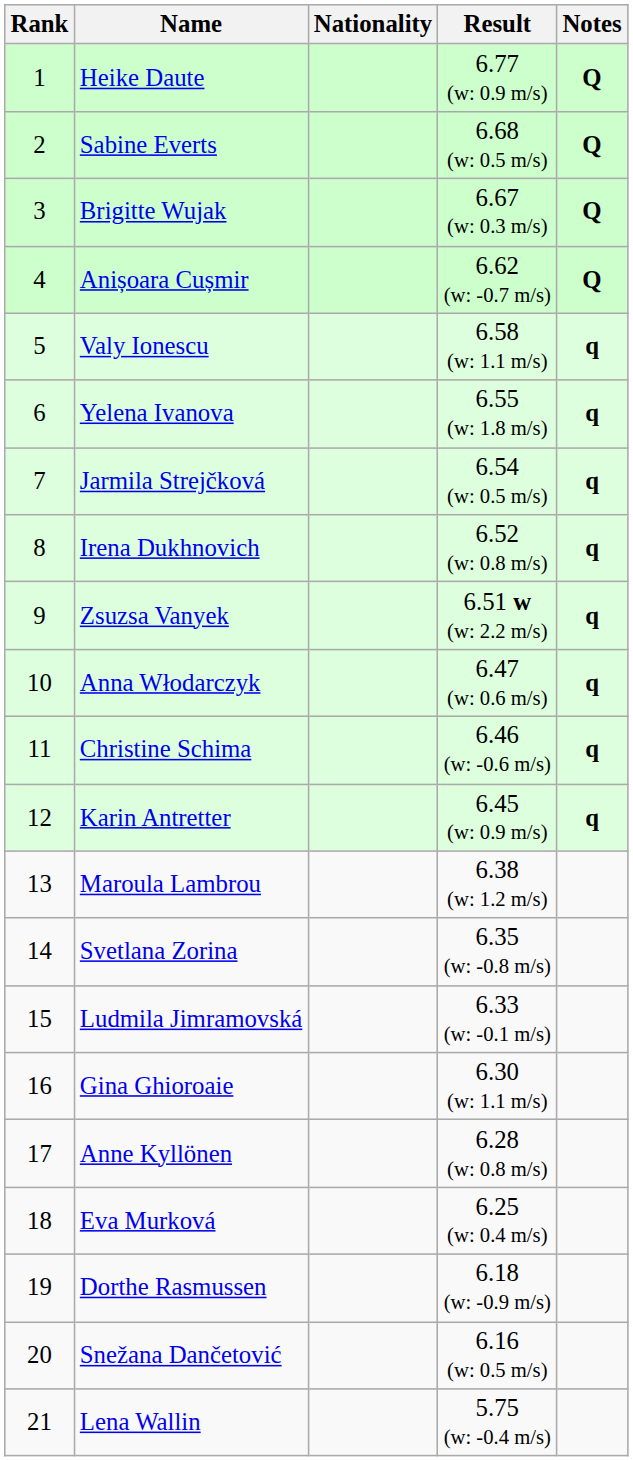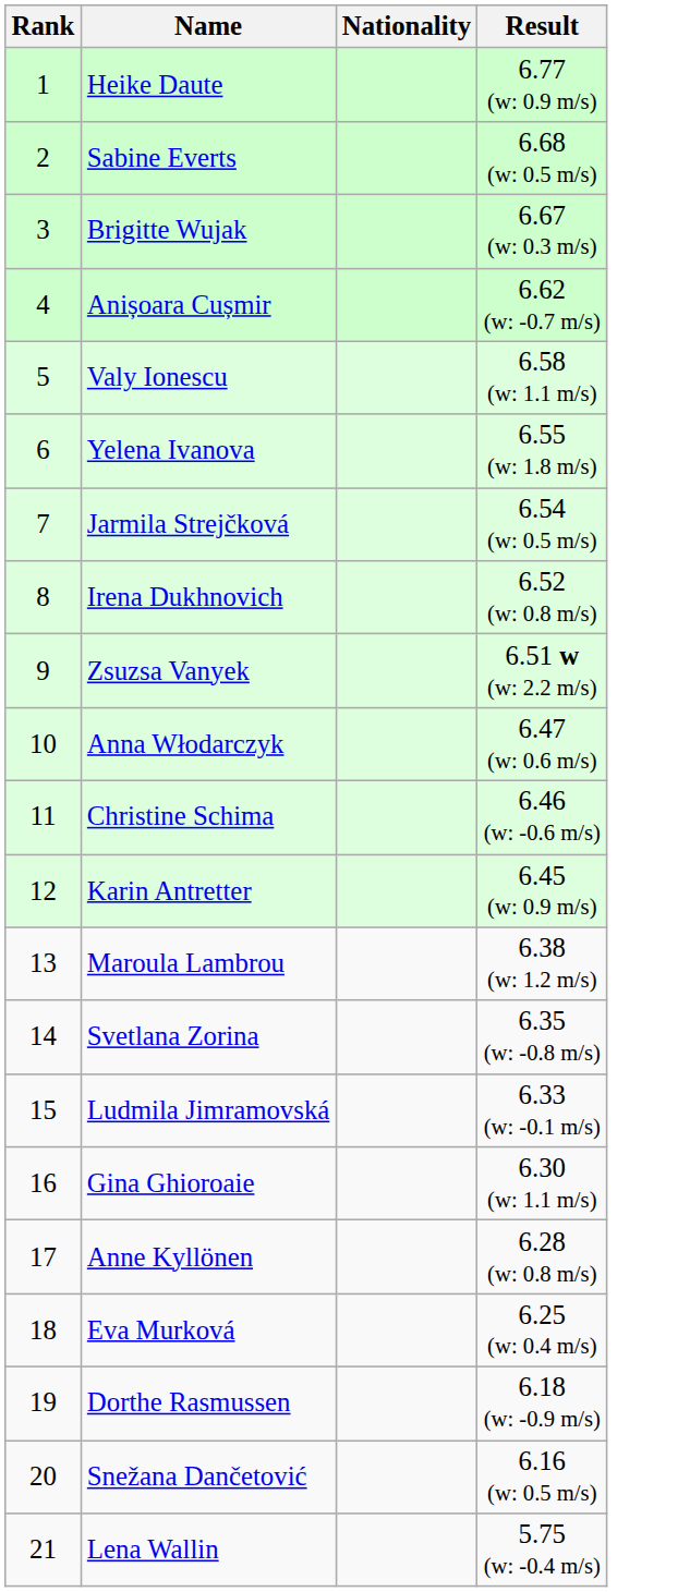 <table class="wikitable sortable" style="text-align:center">
 <tr>
 <th>Rank</th>
 <th>Name</th>
 <th>Nationality</th>
 <th>Result</th>
-<th>Notes</th>
 </tr>
 <tr bgcolor=ccffcc>
 <td>1</td>
 <td align=left><a href='#'>Heike Daute</a></td>
 <td align=left></td>
 <td>6.77<br><small>(w: 0.9 m/s)</small></td>
-<td><strong>Q</strong></td>
 </tr>
 <tr bgcolor=ccffcc>
 <td>2</td>
 <td align=left><a href='#'>Sabine Everts</a></td>
 <td align=left></td>
 <td>6.68<br><small>(w: 0.5 m/s)</small></td>
-<td><strong>Q</strong></td>
 </tr>
 <tr bgcolor=ccffcc>
 <td>3</td>
 <td align=left><a href='#'>Brigitte Wujak</a></td>
 <td align=left></td>
 <td>6.67<br><small>(w: 0.3 m/s)</small></td>
-<td><strong>Q</strong></td>
 </tr>
 <tr bgcolor=ccffcc>
 <td>4</td>
 <td align=left><a href='#'>Anișoara Cușmir</a></td>
 <td align=left></td>
 <td>6.62<br><small>(w: -0.7 m/s)</small></td>
-<td><strong>Q</strong></td>
 </tr>
 <tr bgcolor=ddffdd>
 <td>5</td>
 <td align=left><a href='#'>Valy Ionescu</a></td>
 <td align=left></td>
 <td>6.58<br><small>(w: 1.1 m/s)</small></td>
-<td><strong>q</strong></td>
 </tr>
 <tr bgcolor=ddffdd>
 <td>6</td>
 <td align=left><a href='#'>Yelena Ivanova</a></td>
 <td align=left></td>
 <td>6.55<br><small>(w: 1.8 m/s)</small></td>
-<td><strong>q</strong></td>
 </tr>
 <tr bgcolor=ddffdd>
 <td>7</td>
 <td align=left><a href='#'>Jarmila Strejčková</a></td>
 <td align=left></td>
 <td>6.54<br><small>(w: 0.5 m/s)</small></td>
-<td><strong>q</strong></td>
 </tr>
 <tr bgcolor=ddffdd>
 <td>8</td>
 <td align=left><a href='#'>Irena Dukhnovich</a></td>
 <td align=left></td>
 <td>6.52<br><small>(w: 0.8 m/s)</small></td>
-<td><strong>q</strong></td>
 </tr>
 <tr bgcolor=ddffdd>
 <td>9</td>
 <td align=left><a href='#'>Zsuzsa Vanyek</a></td>
 <td align=left></td>
 <td>6.51 <strong>w</strong><br><small>(w: 2.2 m/s)</small></td>
-<td><strong>q</strong></td>
 </tr>
 <tr bgcolor=ddffdd>
 <td>10</td>
 <td align=left><a href='#'>Anna Włodarczyk</a></td>
 <td align=left></td>
 <td>6.47<br><small>(w: 0.6 m/s)</small></td>
-<td><strong>q</strong></td>
 </tr>
 <tr bgcolor=ddffdd>
 <td>11</td>
 <td align=left><a href='#'>Christine Schima</a></td>
 <td align=left></td>
 <td>6.46<br><small>(w: -0.6 m/s)</small></td>
-<td><strong>q</strong></td>
 </tr>
 <tr bgcolor=ddffdd>
 <td>12</td>
 <td align=left><a href='#'>Karin Antretter</a></td>
 <td align=left></td>
 <td>6.45<br><small>(w: 0.9 m/s)</small></td>
-<td><strong>q</strong></td>
 </tr>
 <tr>
 <td>13</td>
 <td align=left><a href='#'>Maroula Lambrou</a></td>
 <td align=left></td>
 <td>6.38<br><small>(w: 1.2 m/s)</small></td>
-<td></td>
 </tr>
 <tr>
 <td>14</td>
 <td align=left><a href='#'>Svetlana Zorina</a></td>
 <td align=left></td>
 <td>6.35<br><small>(w: -0.8 m/s)</small></td>
-<td></td>
 </tr>
 <tr>
 <td>15</td>
 <td align=left><a href='#'>Ludmila Jimramovská</a></td>
 <td align=left></td>
 <td>6.33<br><small>(w: -0.1 m/s)</small></td>
-<td></td>
 </tr>
 <tr>
 <td>16</td>
 <td align=left><a href='#'>Gina Ghioroaie</a></td>
 <td align=left></td>
 <td>6.30<br><small>(w: 1.1 m/s)</small></td>
-<td></td>
 </tr>
 <tr>
 <td>17</td>
 <td align=left><a href='#'>Anne Kyllönen</a></td>
 <td align=left></td>
 <td>6.28<br><small>(w: 0.8 m/s)</small></td>
-<td></td>
 </tr>
 <tr>
 <td>18</td>
 <td align=left><a href='#'>Eva Murková</a></td>
 <td align=left></td>
 <td>6.25<br><small>(w: 0.4 m/s)</small></td>
-<td></td>
 </tr>
 <tr>
 <td>19</td>
 <td align=left><a href='#'>Dorthe Rasmussen</a></td>
 <td align=left></td>
 <td>6.18<br><small>(w: -0.9 m/s)</small></td>
-<td></td>
 </tr>
 <tr>
 <td>20</td>
 <td align=left><a href='#'>Snežana Dančetović</a></td>
 <td align=left></td>
 <td>6.16<br><small>(w: 0.5 m/s)</small></td>
-<td></td>
 </tr>
 <tr>
 <td>21</td>
 <td align=left><a href='#'>Lena Wallin</a></td>
 <td align=left></td>
 <td>5.75<br><small>(w: -0.4 m/s)</small></td>
-<td></td>
 </tr>
 </table>
